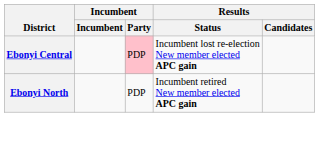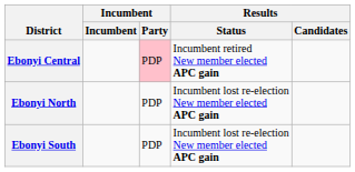 <table class="wikitable sortable">
 <tr valign=bottom>
 <th rowspan=2>District</th>
 <th colspan=2>Incumbent</th>
 <th colspan=2>Results</th>
 </tr>
 <tr valign=bottom>
 <th>Incumbent</th>
 <th>Party</th>
 <th>Status</th>
 <th>Candidates</th>
 </tr>
 <tr>
 <th><a href='#'>Ebonyi Central</a></th>
 <td></td>
 <td style="background: pink;">PDP</td>
-<td>Incumbent lost re-election<br><a href='#'>New member elected</a><br><strong>APC gain</strong></td>
+<td>Incumbent retired<br><a href='#'>New member elected</a><br><strong>APC gain</strong></td>
 <td nowrap></td>
 </tr>
 <tr>
 <th><a href='#'>Ebonyi North</a></th>
 <td></td>
 <td>PDP</td>
-<td>Incumbent retired<br><a href='#'>New member elected</a><br><strong>APC gain</strong></td>
+<td>Incumbent lost re-election<br><a href='#'>New member elected</a><br><strong>APC gain</strong></td>
+<td nowrap></td>
+</tr>
+<tr>
+<th><a href='#'>Ebonyi South</a></th>
+<td></td>
+<td>PDP</td>
+<td>Incumbent lost re-election<br><a href='#'>New member elected</a><br><strong>APC gain</strong></td>
 <td nowrap></td>
 </tr>
 </table>
